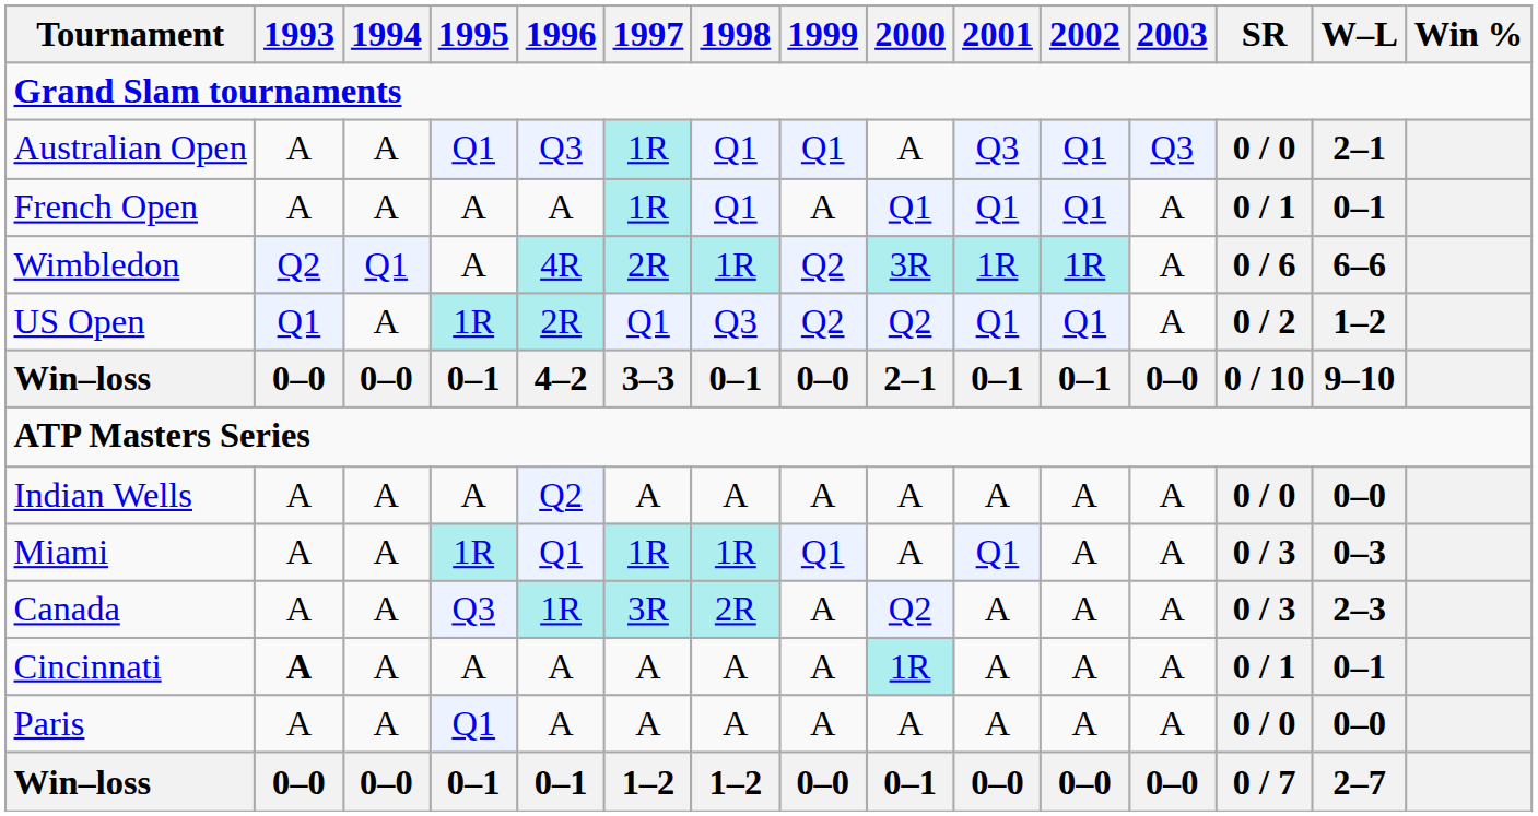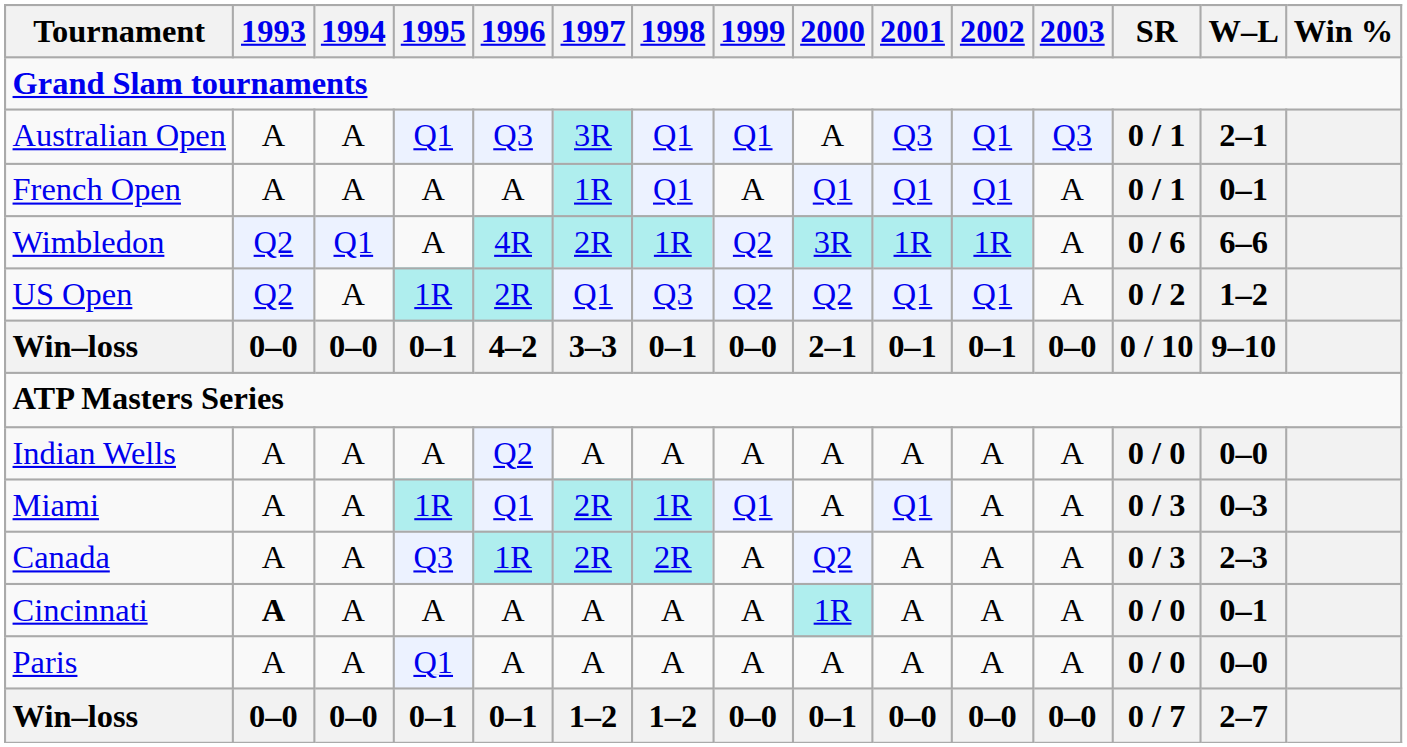 <table class=wikitable style=text-align:center;font-size:97%>
 <tr>
 <th>Tournament</th>
 <th><a href='#'>1993</a></th>
 <th><a href='#'>1994</a></th>
 <th><a href='#'>1995</a></th>
 <th><a href='#'>1996</a></th>
 <th><a href='#'>1997</a></th>
 <th><a href='#'>1998</a></th>
 <th><a href='#'>1999</a></th>
 <th><a href='#'>2000</a></th>
 <th><a href='#'>2001</a></th>
 <th><a href='#'>2002</a></th>
 <th><a href='#'>2003</a></th>
 <th>SR</th>
 <th>W–L</th>
 <th>Win %</th>
 </tr>
 <tr>
 <td colspan=23 align=left><strong><a href='#'>Grand Slam tournaments</a></strong></td>
 </tr>
 <tr>
 <td align=left><a href='#'>Australian Open</a></td>
 <td>A</td>
 <td>A</td>
 <td bgcolor=ecf2ff><a href='#'>Q1</a></td>
 <td bgcolor=ecf2ff><a href='#'>Q3</a></td>
-<td bgcolor=afeeee><a href='#'>1R</a></td>
+<td bgcolor=afeeee><a href='#'>3R</a></td>
 <td bgcolor=ecf2ff><a href='#'>Q1</a></td>
 <td bgcolor=ecf2ff><a href='#'>Q1</a></td>
 <td>A</td>
 <td bgcolor=ecf2ff><a href='#'>Q3</a></td>
 <td bgcolor=ecf2ff><a href='#'>Q1</a></td>
 <td bgcolor=ecf2ff><a href='#'>Q3</a></td>
-<th>0 / 0</th>
+<th>0 / 1</th>
 <th>2–1</th>
 <th></th>
 </tr>
 <tr>
 <td align=left><a href='#'>French Open</a></td>
 <td>A</td>
 <td>A</td>
 <td>A</td>
 <td>A</td>
 <td bgcolor=afeeee><a href='#'>1R</a></td>
 <td bgcolor=ecf2ff><a href='#'>Q1</a></td>
 <td>A</td>
 <td bgcolor=ecf2ff><a href='#'>Q1</a></td>
 <td bgcolor=ecf2ff><a href='#'>Q1</a></td>
 <td bgcolor=ecf2ff><a href='#'>Q1</a></td>
 <td>A</td>
 <th>0 / 1</th>
 <th>0–1</th>
 <th></th>
 </tr>
 <tr>
 <td align=left><a href='#'>Wimbledon</a></td>
 <td bgcolor=ecf2ff><a href='#'>Q2</a></td>
 <td bgcolor=ecf2ff><a href='#'>Q1</a></td>
 <td>A</td>
 <td bgcolor=afeeee><a href='#'>4R</a></td>
 <td bgcolor=afeeee><a href='#'>2R</a></td>
 <td bgcolor=afeeee><a href='#'>1R</a></td>
 <td bgcolor=ecf2ff><a href='#'>Q2</a></td>
 <td bgcolor=afeeee><a href='#'>3R</a></td>
 <td bgcolor=afeeee><a href='#'>1R</a></td>
 <td bgcolor=afeeee><a href='#'>1R</a></td>
 <td>A</td>
 <th>0 / 6</th>
 <th>6–6</th>
 <th></th>
 </tr>
 <tr>
 <td align=left><a href='#'>US Open</a></td>
-<td bgcolor=ecf2ff><a href='#'>Q1</a></td>
+<td bgcolor=ecf2ff><a href='#'>Q2</a></td>
 <td>A</td>
 <td bgcolor=afeeee><a href='#'>1R</a></td>
 <td bgcolor=afeeee><a href='#'>2R</a></td>
 <td bgcolor=ecf2ff><a href='#'>Q1</a></td>
 <td bgcolor=ecf2ff><a href='#'>Q3</a></td>
 <td bgcolor=ecf2ff><a href='#'>Q2</a></td>
 <td bgcolor=ecf2ff><a href='#'>Q2</a></td>
 <td bgcolor=ecf2ff><a href='#'>Q1</a></td>
 <td bgcolor=ecf2ff><a href='#'>Q1</a></td>
 <td>A</td>
 <th>0 / 2</th>
 <th>1–2</th>
 <th></th>
 </tr>
 <tr>
 <th style=text-align:left>Win–loss</th>
 <th>0–0</th>
 <th>0–0</th>
 <th>0–1</th>
 <th>4–2</th>
 <th>3–3</th>
 <th>0–1</th>
 <th>0–0</th>
 <th>2–1</th>
 <th>0–1</th>
 <th>0–1</th>
 <th>0–0</th>
 <th>0 / 10</th>
 <th>9–10</th>
 <th></th>
 </tr>
 <tr>
 <td colspan=23 align=left><strong>ATP Masters Series</strong></td>
 </tr>
 <tr>
 <td align=left><a href='#'>Indian Wells</a></td>
 <td>A</td>
 <td>A</td>
 <td>A</td>
 <td bgcolor=ecf2ff><a href='#'>Q2</a></td>
 <td>A</td>
 <td>A</td>
 <td>A</td>
 <td>A</td>
 <td>A</td>
 <td>A</td>
 <td>A</td>
 <th>0 / 0</th>
 <th>0–0</th>
 <th></th>
 </tr>
 <tr>
 <td align=left><a href='#'>Miami</a></td>
 <td>A</td>
 <td>A</td>
 <td bgcolor=afeeee><a href='#'>1R</a></td>
 <td bgcolor=ecf2ff><a href='#'>Q1</a></td>
-<td bgcolor=afeeee><a href='#'>1R</a></td>
+<td bgcolor=afeeee><a href='#'>2R</a></td>
 <td bgcolor=afeeee><a href='#'>1R</a></td>
 <td bgcolor=ecf2ff><a href='#'>Q1</a></td>
 <td>A</td>
 <td bgcolor=ecf2ff><a href='#'>Q1</a></td>
 <td>A</td>
 <td>A</td>
 <th>0 / 3</th>
 <th>0–3</th>
 <th></th>
 </tr>
 <tr>
 <td align=left><a href='#'>Canada</a></td>
 <td>A</td>
 <td>A</td>
 <td bgcolor=ecf2ff><a href='#'>Q3</a></td>
 <td bgcolor=afeeee><a href='#'>1R</a></td>
-<td bgcolor=afeeee><a href='#'>3R</a></td>
+<td bgcolor=afeeee><a href='#'>2R</a></td>
 <td bgcolor=afeeee><a href='#'>2R</a></td>
 <td>A</td>
 <td bgcolor=ecf2ff><a href='#'>Q2</a></td>
 <td>A</td>
 <td>A</td>
 <td>A</td>
 <th>0 / 3</th>
 <th>2–3</th>
 <th></th>
 </tr>
 <tr>
 <td align=left><a href='#'>Cincinnati</a></td>
 <td><strong>A</strong></td>
 <td>A</td>
 <td>A</td>
 <td>A</td>
 <td>A</td>
 <td>A</td>
 <td>A</td>
 <td bgcolor=afeeee><a href='#'>1R</a></td>
 <td>A</td>
 <td>A</td>
 <td>A</td>
-<th>0 / 1</th>
+<th>0 / 0</th>
 <th>0–1</th>
 <th></th>
 </tr>
 <tr>
 <td align=left><a href='#'>Paris</a></td>
 <td>A</td>
 <td>A</td>
 <td bgcolor=ecf2ff><a href='#'>Q1</a></td>
 <td>A</td>
 <td>A</td>
 <td>A</td>
 <td>A</td>
 <td>A</td>
 <td>A</td>
 <td>A</td>
 <td>A</td>
 <th>0 / 0</th>
 <th>0–0</th>
 <th></th>
 </tr>
 <tr>
 <th style=text-align:left>Win–loss</th>
 <th>0–0</th>
 <th>0–0</th>
 <th>0–1</th>
 <th>0–1</th>
 <th>1–2</th>
 <th>1–2</th>
 <th>0–0</th>
 <th>0–1</th>
 <th>0–0</th>
 <th>0–0</th>
 <th>0–0</th>
 <th>0 / 7</th>
 <th>2–7</th>
 <th></th>
 </tr>
 </table>
